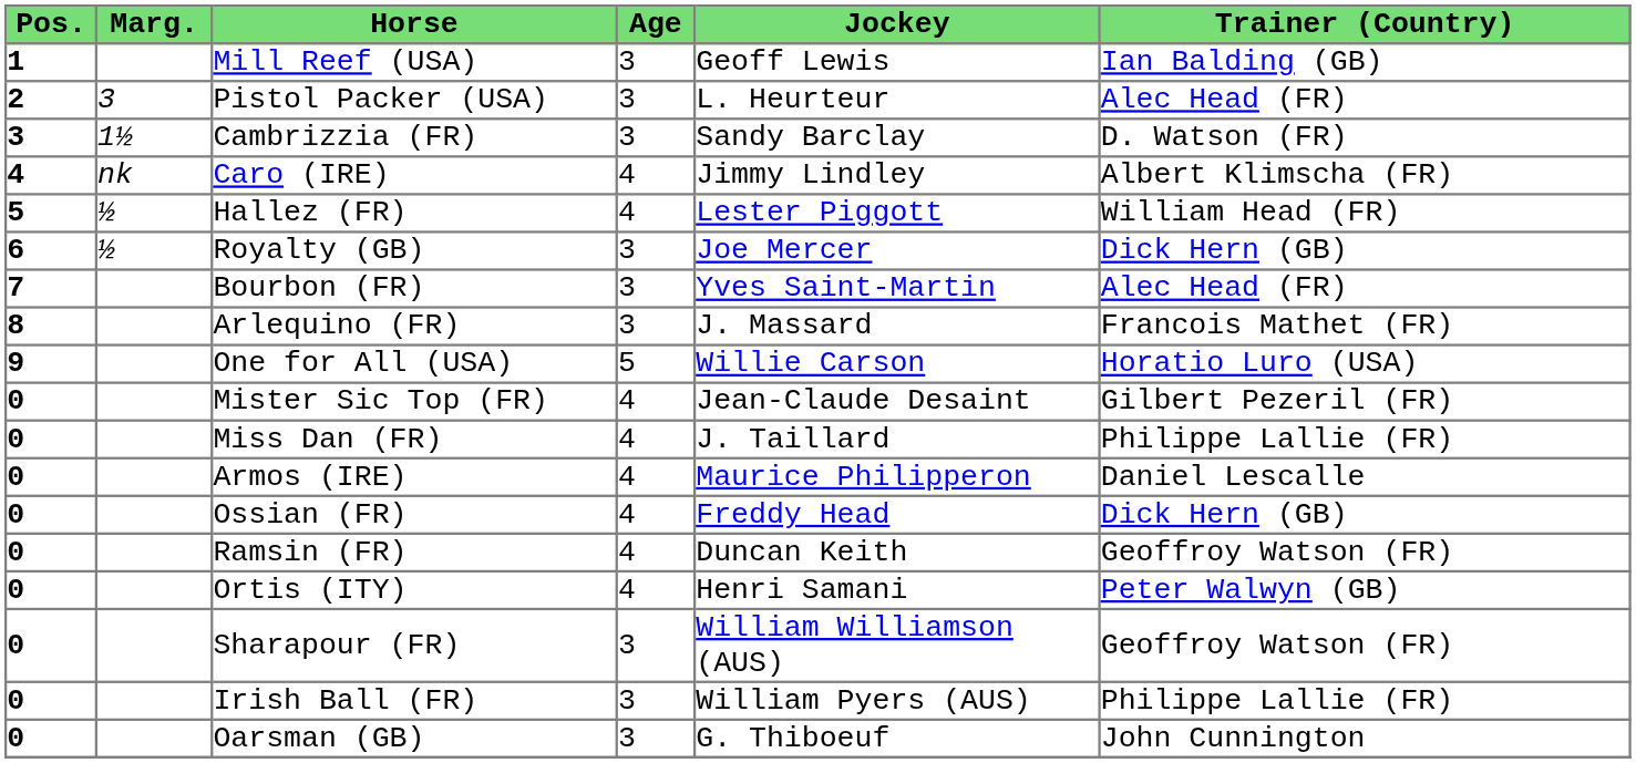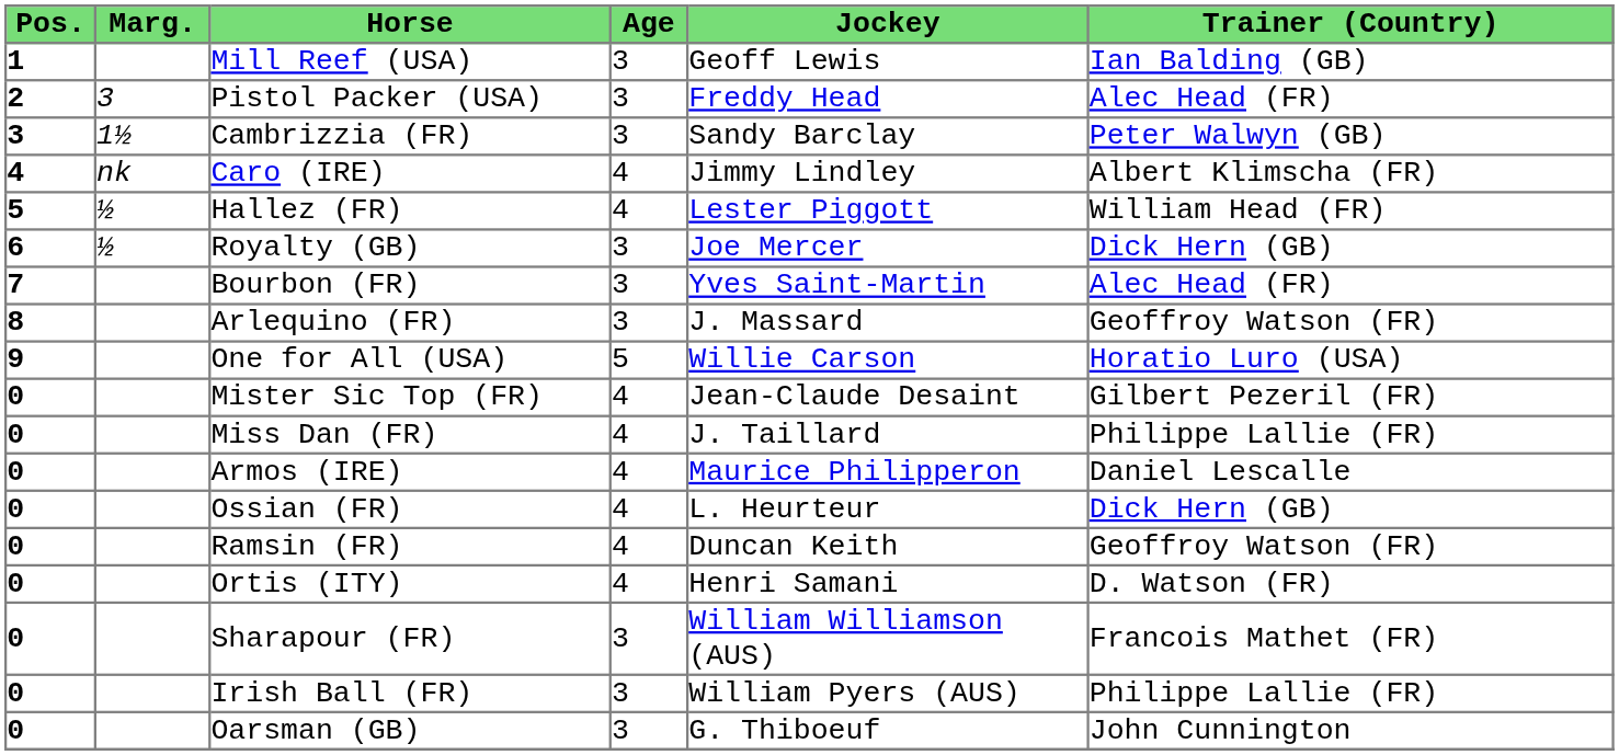 <table class = "sortable" | border="1" cellpadding="0" style="border-collapse: collapse; font-size:90%">
 <tr style="background:#7d7; text-align:center;">
 <th style="width:35px;"><strong>Pos.</strong></th>
 <th style="width:45px;"><strong>Marg.</strong></th>
 <th style="width:160px;"><strong>Horse</strong></th>
 <th style="width:30px;"><strong>Age</strong></th>
 <th style="width:160px;"><strong>Jockey</strong></th>
 <th style="width:210px;"><strong>Trainer (Country)</strong></th>
 </tr>
 <tr>
 <td><strong>1</strong></td>
 <td></td>
 <td><a href='#'>Mill Reef</a> (USA)</td>
 <td>3</td>
 <td>Geoff Lewis</td>
 <td><a href='#'>Ian Balding</a> (GB)</td>
 </tr>
 <tr>
 <td><strong>2</strong></td>
 <td><em>3</em></td>
 <td>Pistol Packer (USA)</td>
 <td>3</td>
-<td>L. Heurteur</td>
+<td><a href='#'>Freddy Head</a></td>
 <td><a href='#'>Alec Head</a> (FR)</td>
 </tr>
 <tr>
 <td><strong>3</strong></td>
 <td><em>1½</em></td>
 <td>Cambrizzia (FR)</td>
 <td>3</td>
 <td>Sandy Barclay</td>
-<td>D. Watson (FR)</td>
+<td><a href='#'>Peter Walwyn</a> (GB)</td>
 </tr>
 <tr>
 <td><strong>4</strong></td>
 <td><em>nk</em></td>
 <td><a href='#'>Caro</a> (IRE)</td>
 <td>4</td>
 <td>Jimmy Lindley</td>
 <td>Albert Klimscha (FR)</td>
 </tr>
 <tr>
 <td><strong>5</strong></td>
 <td><em>½</em></td>
 <td>Hallez (FR)</td>
 <td>4</td>
 <td><a href='#'>Lester Piggott</a></td>
 <td>William Head (FR)</td>
 </tr>
 <tr>
 <td><strong>6</strong></td>
 <td><em>½</em></td>
 <td>Royalty (GB)</td>
 <td>3</td>
 <td><a href='#'>Joe Mercer</a></td>
 <td><a href='#'>Dick Hern</a> (GB)</td>
 </tr>
 <tr>
 <td><strong>7</strong></td>
 <td><em> </em></td>
 <td>Bourbon (FR)</td>
 <td>3</td>
 <td><a href='#'>Yves Saint-Martin</a></td>
 <td><a href='#'>Alec Head</a> (FR)</td>
 </tr>
 <tr>
 <td><strong>8</strong></td>
 <td><em> </em></td>
 <td>Arlequino (FR)</td>
 <td>3</td>
 <td>J. Massard</td>
-<td>Francois Mathet  (FR)</td>
+<td>Geoffroy Watson  (FR)</td>
 </tr>
 <tr>
 <td><strong>9</strong></td>
 <td><em> </em></td>
 <td>One for All (USA)</td>
 <td>5</td>
 <td><a href='#'>Willie Carson</a></td>
 <td><a href='#'>Horatio Luro</a> (USA)</td>
 </tr>
 <tr>
 <td><strong>0</strong></td>
 <td><em> </em></td>
 <td>Mister Sic Top (FR)</td>
 <td>4</td>
 <td>Jean-Claude Desaint</td>
 <td>Gilbert Pezeril (FR)</td>
 </tr>
 <tr>
 <td><strong>0</strong></td>
 <td><em> </em></td>
 <td>Miss Dan (FR)</td>
 <td>4</td>
 <td>J. Taillard</td>
 <td>Philippe Lallie (FR)</td>
 </tr>
 <tr>
 <td><strong>0</strong></td>
 <td><em> </em></td>
 <td>Armos (IRE)</td>
 <td>4</td>
 <td><a href='#'>Maurice Philipperon</a></td>
 <td>Daniel Lescalle</td>
 </tr>
 <tr>
 <td><strong>0</strong></td>
 <td><em> </em></td>
 <td>Ossian (FR)</td>
 <td>4</td>
-<td><a href='#'>Freddy Head</a></td>
+<td>L. Heurteur</td>
 <td><a href='#'>Dick Hern</a> (GB)</td>
 </tr>
 <tr>
 <td><strong>0</strong></td>
 <td><em> </em></td>
 <td>Ramsin (FR)</td>
 <td>4</td>
 <td>Duncan Keith</td>
 <td>Geoffroy Watson (FR)</td>
 </tr>
 <tr>
 <td><strong>0</strong></td>
 <td><em> </em></td>
 <td>Ortis  (ITY)</td>
 <td>4</td>
 <td>Henri Samani</td>
-<td><a href='#'>Peter Walwyn</a> (GB)</td>
+<td>D. Watson (FR)</td>
 </tr>
 <tr>
 <td><strong>0</strong></td>
 <td><em> </em></td>
 <td>Sharapour (FR)</td>
 <td>3</td>
 <td><a href='#'>William Williamson</a> (AUS)</td>
-<td>Geoffroy Watson  (FR)</td>
+<td>Francois Mathet  (FR)</td>
 </tr>
 <tr>
 <td><strong>0</strong></td>
 <td><em> </em></td>
 <td>Irish Ball (FR)</td>
 <td>3</td>
 <td>William Pyers (AUS)</td>
 <td>Philippe Lallie  (FR)</td>
 </tr>
 <tr>
 <td><strong>0</strong></td>
 <td><em> </em></td>
 <td>Oarsman (GB)</td>
 <td>3</td>
 <td>G. Thiboeuf</td>
 <td>John Cunnington</td>
 </tr>
 <tr>
 </tr>
 </table>
